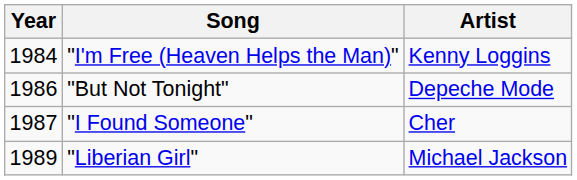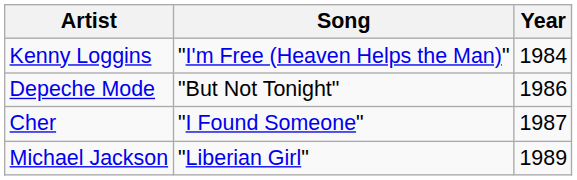 <table class="wikitable sortable">
 <tr>
+<th>Artist</th>
+<th>Song</th>
 <th>Year</th>
-<th>Song</th>
-<th>Artist</th>
 </tr>
 <tr>
+<td><a href='#'>Kenny Loggins</a></td>
+<td>"<a href='#'>I'm Free (Heaven Helps the Man)</a>"</td>
 <td>1984</td>
-<td>"<a href='#'>I'm Free (Heaven Helps the Man)</a>"</td>
-<td><a href='#'>Kenny Loggins</a></td>
 </tr>
 <tr>
+<td><a href='#'>Depeche Mode</a></td>
+<td>"But Not Tonight"</td>
 <td>1986</td>
-<td>"But Not Tonight"</td>
-<td><a href='#'>Depeche Mode</a></td>
 </tr>
 <tr>
+<td><a href='#'>Cher</a></td>
+<td>"<a href='#'>I Found Someone</a>"</td>
 <td>1987</td>
-<td>"<a href='#'>I Found Someone</a>"</td>
-<td><a href='#'>Cher</a></td>
 </tr>
 <tr>
+<td><a href='#'>Michael Jackson</a></td>
+<td>"<a href='#'>Liberian Girl</a>"</td>
 <td>1989</td>
-<td>"<a href='#'>Liberian Girl</a>"</td>
-<td><a href='#'>Michael Jackson</a></td>
 </tr>
 </table>
